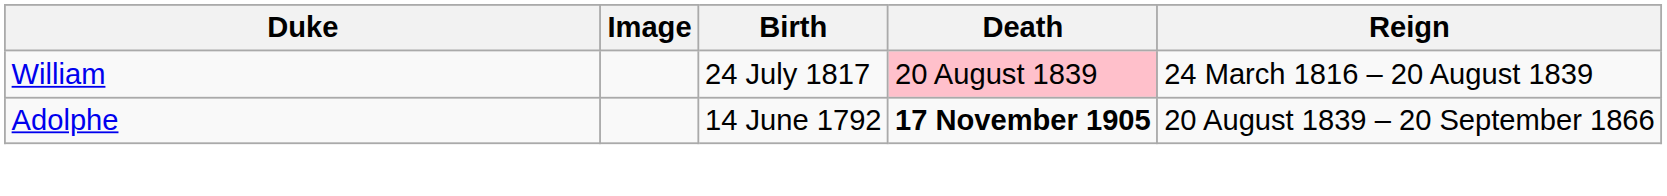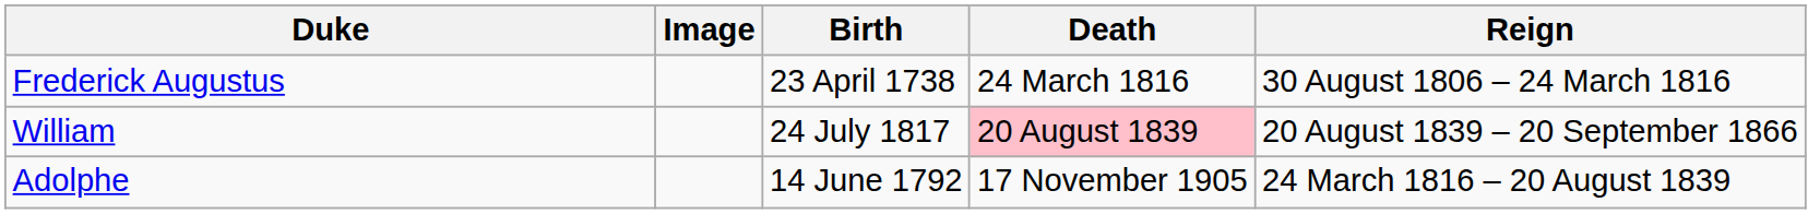 <table class="wikitable zebra">
 <tr>
 <th style="width:20em">Duke</th>
 <th>Image</th>
 <th>Birth</th>
 <th>Death</th>
 <th>Reign</th>
 </tr>
 <tr>
+<td><a href='#'>Frederick Augustus</a></td>
+<td></td>
+<td>23 April 1738</td>
+<td>24 March 1816</td>
+<td>30 August 1806 – 24 March 1816</td>
+</tr>
+<tr>
 <td><a href='#'>William</a></td>
 <td></td>
 <td>24 July 1817</td>
 <td style="background: pink;">20 August 1839</td>
-<td>24 March 1816 – 20 August 1839</td>
+<td>20 August 1839 – 20 September 1866</td>
 </tr>
 <tr>
 <td><a href='#'>Adolphe</a></td>
 <td></td>
 <td>14 June 1792</td>
-<td><strong>17 November 1905</strong></td>
-<td>20 August 1839 – 20 September 1866</td>
+<td>17 November 1905</td>
+<td>24 March 1816 – 20 August 1839</td>
 </tr>
 </table>
